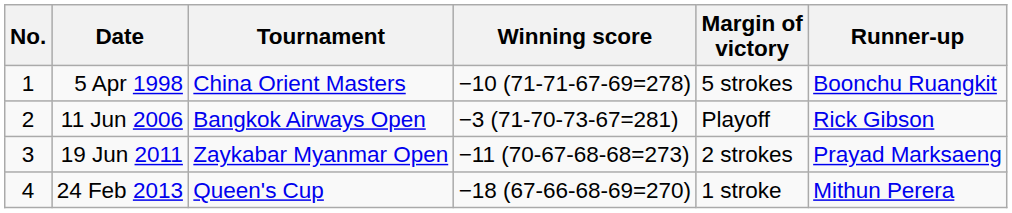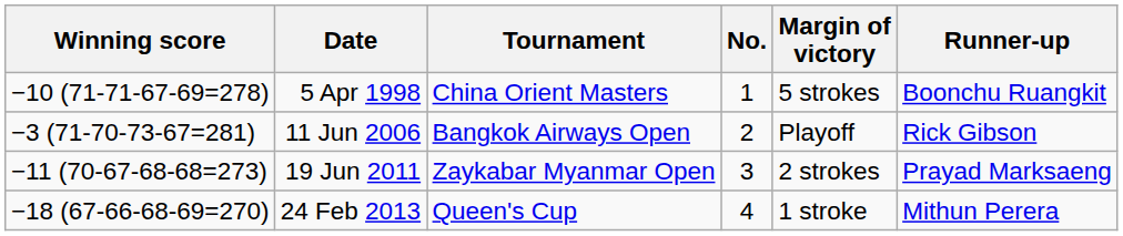 <table class="wikitable" style="font-size:95%;">
 <tr>
-<th>No.</th>
+<th>Winning score</th>
 <th>Date</th>
 <th>Tournament</th>
-<th>Winning score</th>
+<th>No.</th>
 <th>Margin of<br>victory</th>
 <th>Runner-up</th>
 </tr>
 <tr>
-<td align=center>1</td>
+<td>−10 (71-71-67-69=278)</td>
 <td align=right>5 Apr <a href='#'>1998</a></td>
 <td><a href='#'>China Orient Masters</a></td>
-<td>−10 (71-71-67-69=278)</td>
+<td align=center>1</td>
 <td>5 strokes</td>
 <td> <a href='#'>Boonchu Ruangkit</a></td>
 </tr>
 <tr>
-<td align=center>2</td>
+<td>−3 (71-70-73-67=281)</td>
 <td align=right>11 Jun <a href='#'>2006</a></td>
 <td><a href='#'>Bangkok Airways Open</a></td>
-<td>−3 (71-70-73-67=281)</td>
+<td align=center>2</td>
 <td>Playoff</td>
 <td> <a href='#'>Rick Gibson</a></td>
 </tr>
 <tr>
-<td align=center>3</td>
+<td>−11 (70-67-68-68=273)</td>
 <td align=right>19 Jun <a href='#'>2011</a></td>
 <td><a href='#'>Zaykabar Myanmar Open</a></td>
-<td>−11 (70-67-68-68=273)</td>
+<td align=center>3</td>
 <td>2 strokes</td>
 <td> <a href='#'>Prayad Marksaeng</a></td>
 </tr>
 <tr>
-<td align=center>4</td>
+<td>−18 (67-66-68-69=270)</td>
 <td align=right>24 Feb <a href='#'>2013</a></td>
 <td><a href='#'>Queen's Cup</a></td>
-<td>−18 (67-66-68-69=270)</td>
+<td align=center>4</td>
 <td>1 stroke</td>
 <td> <a href='#'>Mithun Perera</a></td>
 </tr>
 </table>
